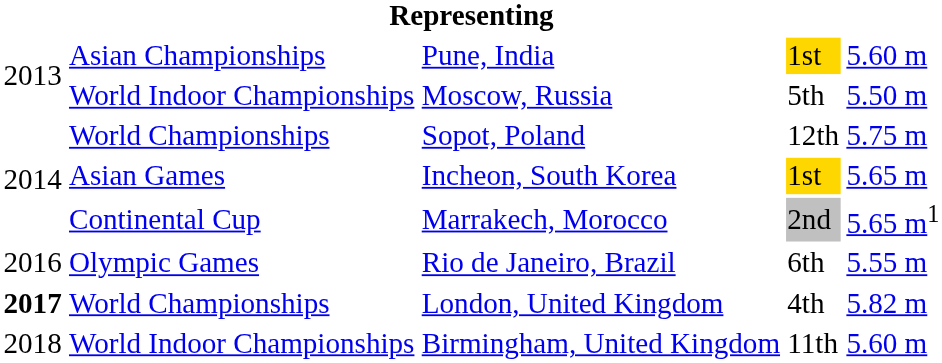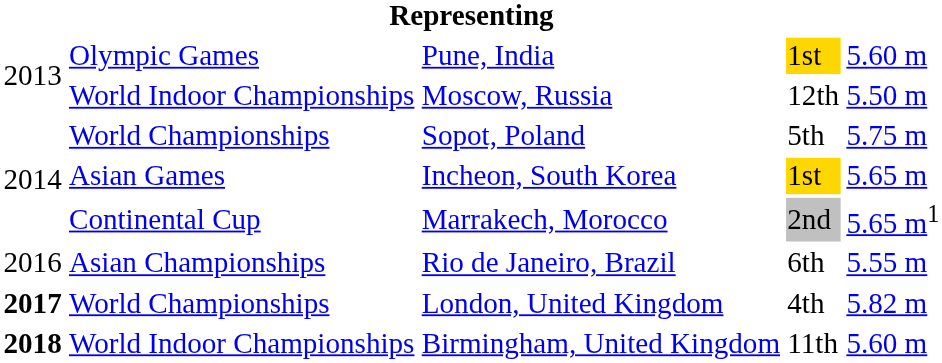 <table>
 <tr>
 <th colspan="6">Representing </th>
 </tr>
 <tr>
 <td rowspan=2>2013</td>
-<td><a href='#'>Asian Championships</a></td>
+<td><a href='#'>Olympic Games</a></td>
 <td><a href='#'>Pune, India</a></td>
 <td bgcolor=gold>1st</td>
 <td><a href='#'>5.60 m</a></td>
 </tr>
 <tr>
 <td><a href='#'>World Indoor Championships</a></td>
 <td><a href='#'>Moscow, Russia</a></td>
-<td>5th</td>
+<td>12th</td>
 <td><a href='#'>5.50 m</a></td>
 </tr>
 <tr>
 <td rowspan=3>2014</td>
 <td><a href='#'>World Championships</a></td>
 <td><a href='#'>Sopot, Poland</a></td>
-<td>12th</td>
+<td>5th</td>
 <td><a href='#'>5.75 m</a></td>
 </tr>
 <tr>
 <td><a href='#'>Asian Games</a></td>
 <td><a href='#'>Incheon, South Korea</a></td>
 <td bgcolor=gold>1st</td>
 <td><a href='#'>5.65 m</a></td>
 </tr>
 <tr>
 <td><a href='#'>Continental Cup</a></td>
 <td><a href='#'>Marrakech, Morocco</a></td>
 <td bgcolor=silver>2nd</td>
 <td><a href='#'>5.65 m</a><sup>1</sup></td>
 </tr>
 <tr>
 <td>2016</td>
-<td><a href='#'>Olympic Games</a></td>
+<td><a href='#'>Asian Championships</a></td>
 <td><a href='#'>Rio de Janeiro, Brazil</a></td>
 <td>6th</td>
 <td><a href='#'>5.55 m</a></td>
 </tr>
 <tr>
 <td><strong>2017</strong></td>
 <td><a href='#'>World Championships</a></td>
 <td><a href='#'>London, United Kingdom</a></td>
 <td>4th</td>
 <td><a href='#'>5.82 m</a></td>
 </tr>
 <tr>
-<td>2018</td>
+<td><strong>2018</strong></td>
 <td><a href='#'>World Indoor Championships</a></td>
 <td><a href='#'>Birmingham, United Kingdom</a></td>
 <td>11th</td>
 <td><a href='#'>5.60 m</a></td>
 </tr>
 </table>
